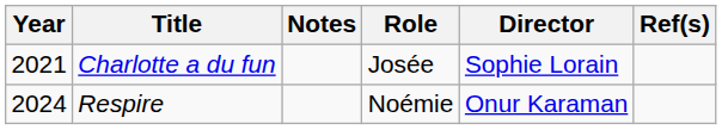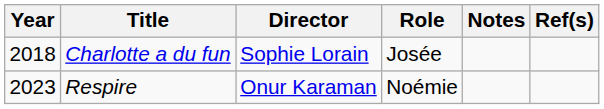 <table class="wikitable">
 <tr>
 <th>Year</th>
 <th>Title</th>
+<th>Director</th>
+<th>Role</th>
 <th>Notes</th>
-<th>Role</th>
-<th>Director</th>
 <th>Ref(s)</th>
 </tr>
 <tr>
-<td>2021</td>
+<td>2018</td>
 <td><a href='#'><em>Charlotte a du fun</em></a></td>
+<td><a href='#'>Sophie Lorain</a></td>
+<td>Josée</td>
 <td></td>
-<td>Josée</td>
-<td><a href='#'>Sophie Lorain</a></td>
 <td></td>
 </tr>
 <tr>
-<td>2024</td>
+<td>2023</td>
 <td><em>Respire</em></td>
+<td><a href='#'>Onur Karaman</a></td>
+<td>Noémie</td>
 <td></td>
-<td>Noémie</td>
-<td><a href='#'>Onur Karaman</a></td>
 <td></td>
 </tr>
 </table>
